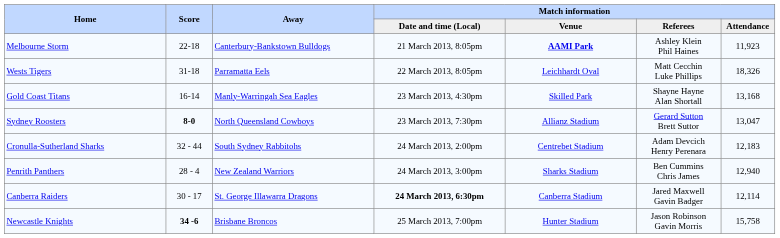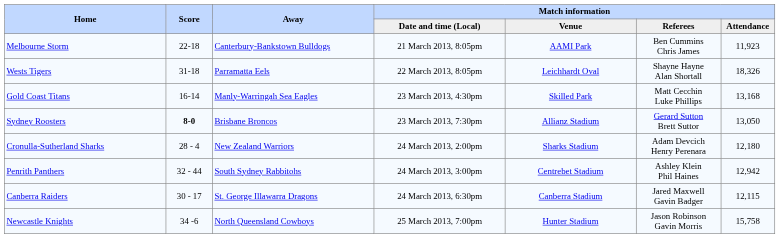 <table border="1" cellpadding="3" cellspacing="0" style="border-collapse:collapse; font-size:90%; width:100%;">
 <tr style="background:#c1d8ff;">
 <th rowspan="2" style="width:21%;">Home</th>
 <th rowspan="2" style="width:6%;">Score</th>
 <th rowspan="2" style="width:21%;">Away</th>
 <th colspan=6>Match information</th>
 </tr>
 <tr style="background:#efefef;">
 <th width=17%>Date and time (Local)</th>
 <th width=17%>Venue</th>
 <th width=11%>Referees</th>
 <th width=7%>Attendance</th>
 </tr>
 <tr style="text-align:center; background:#f5faff;">
 <td align=left> <a href='#'>Melbourne Storm</a></td>
 <td>22-18</td>
 <td align=left> <a href='#'>Canterbury-Bankstown Bulldogs</a></td>
 <td>21 March 2013, 8:05pm</td>
-<td><strong><a href='#'>AAMI Park</a></strong></td>
-<td>Ashley Klein<br>Phil Haines</td>
+<td><a href='#'>AAMI Park</a></td>
+<td>Ben Cummins<br>Chris James</td>
 <td>11,923</td>
 </tr>
 <tr style="text-align:center; background:#f5faff;">
 <td align=left> <a href='#'>Wests Tigers</a></td>
 <td>31-18</td>
 <td align=left> <a href='#'>Parramatta Eels</a></td>
 <td>22 March 2013, 8:05pm</td>
 <td><a href='#'>Leichhardt Oval</a></td>
-<td>Matt Cecchin<br>Luke Phillips</td>
+<td>Shayne Hayne<br>Alan Shortall</td>
 <td>18,326</td>
 </tr>
 <tr style="text-align:center; background:#f5faff;">
 <td align=left> <a href='#'>Gold Coast Titans</a></td>
 <td>16-14</td>
 <td align=left> <a href='#'>Manly-Warringah Sea Eagles</a></td>
 <td>23 March 2013, 4:30pm</td>
 <td><a href='#'>Skilled Park</a></td>
-<td>Shayne Hayne<br>Alan Shortall</td>
+<td>Matt Cecchin<br>Luke Phillips</td>
 <td>13,168</td>
 </tr>
 <tr style="text-align:center; background:#f5faff;">
 <td align=left> <a href='#'>Sydney Roosters</a></td>
 <td><strong>8-0</strong></td>
-<td align=left> <a href='#'>North Queensland Cowboys</a></td>
+<td align=left> <a href='#'>Brisbane Broncos</a></td>
 <td>23 March 2013, 7:30pm</td>
 <td><a href='#'>Allianz Stadium</a></td>
 <td><a href='#'>Gerard Sutton</a><br>Brett Suttor</td>
-<td>13,047</td>
+<td>13,050</td>
 </tr>
 <tr style="text-align:center; background:#f5faff;">
 <td align=left> <a href='#'>Cronulla-Sutherland Sharks</a></td>
-<td>32 - 44</td>
-<td align=left> <a href='#'>South Sydney Rabbitohs</a></td>
+<td>28 - 4</td>
+<td align=left> <a href='#'>New Zealand Warriors</a></td>
 <td>24 March 2013, 2:00pm</td>
-<td><a href='#'>Centrebet Stadium</a></td>
+<td><a href='#'>Sharks Stadium</a></td>
 <td>Adam Devcich<br>Henry Perenara</td>
-<td>12,183</td>
+<td>12,180</td>
 </tr>
 <tr style="text-align:center; background:#f5faff;">
 <td align=left> <a href='#'>Penrith Panthers</a></td>
-<td>28 - 4</td>
-<td align=left> <a href='#'>New Zealand Warriors</a></td>
+<td>32 - 44</td>
+<td align=left> <a href='#'>South Sydney Rabbitohs</a></td>
 <td>24 March 2013, 3:00pm</td>
-<td><a href='#'>Sharks Stadium</a></td>
-<td>Ben Cummins<br>Chris James</td>
-<td>12,940</td>
+<td><a href='#'>Centrebet Stadium</a></td>
+<td>Ashley Klein<br>Phil Haines</td>
+<td>12,942</td>
 </tr>
 <tr style="text-align:center; background:#f5faff;">
 <td align=left> <a href='#'>Canberra Raiders</a></td>
 <td>30 - 17</td>
 <td align=left> <a href='#'>St. George Illawarra Dragons</a></td>
-<td><strong>24 March 2013, 6:30pm</strong></td>
+<td>24 March 2013, 6:30pm</td>
 <td><a href='#'>Canberra Stadium</a></td>
 <td>Jared Maxwell<br>Gavin Badger</td>
-<td>12,114</td>
+<td>12,115</td>
 </tr>
 <tr style="text-align:center; background:#f5faff;">
 <td align=left> <a href='#'>Newcastle Knights</a></td>
-<td><strong>34 -6</strong></td>
-<td align=left> <a href='#'>Brisbane Broncos</a></td>
+<td>34 -6</td>
+<td align=left> <a href='#'>North Queensland Cowboys</a></td>
 <td>25 March 2013, 7:00pm</td>
 <td><a href='#'>Hunter Stadium</a></td>
 <td>Jason Robinson<br>Gavin Morris</td>
 <td>15,758</td>
 </tr>
 </table>
